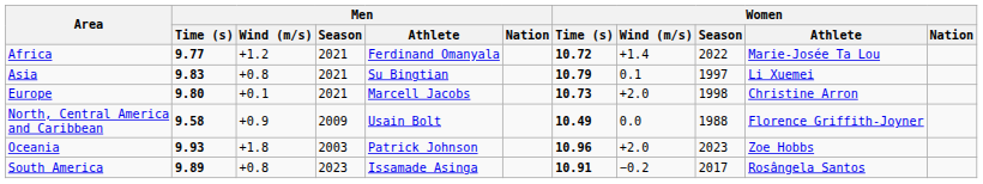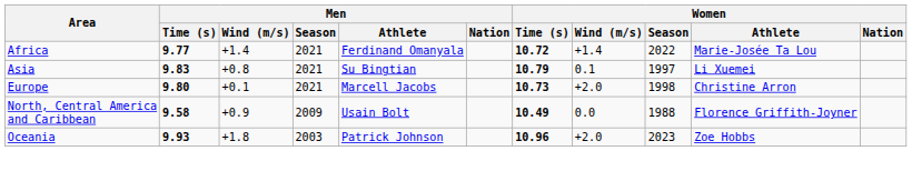 <table class="wikitable">
 <tr>
 <th rowspan=2>Area</th>
 <th colspan=5>Men</th>
 <th colspan=5>Women</th>
 </tr>
 <tr>
 <th>Time (s)</th>
 <th>Wind (m/s)</th>
 <th>Season</th>
 <th>Athlete</th>
 <th>Nation</th>
 <th>Time (s)</th>
 <th>Wind (m/s)</th>
 <th>Season</th>
 <th>Athlete</th>
 <th>Nation</th>
 </tr>
 <tr>
 <td><a href='#'>Africa</a> </td>
 <td><strong>9.77</strong></td>
-<td>+1.2</td>
+<td>+1.4</td>
 <td>2021</td>
 <td><a href='#'>Ferdinand Omanyala</a></td>
 <td></td>
 <td><strong>10.72</strong></td>
 <td>+1.4</td>
 <td>2022</td>
 <td><a href='#'>Marie-Josée Ta Lou</a></td>
 <td></td>
 </tr>
 <tr>
 <td><a href='#'>Asia</a> </td>
 <td><strong>9.83</strong></td>
 <td>+0.8</td>
 <td>2021</td>
 <td><a href='#'>Su Bingtian</a></td>
 <td></td>
 <td><strong>10.79</strong></td>
 <td>0.1</td>
 <td>1997</td>
 <td><a href='#'>Li Xuemei</a></td>
 <td></td>
 </tr>
 <tr>
 <td><a href='#'>Europe</a> </td>
 <td><strong>9.80</strong></td>
 <td>+0.1</td>
 <td>2021</td>
 <td><a href='#'>Marcell Jacobs</a></td>
 <td></td>
 <td><strong>10.73</strong></td>
 <td>+2.0</td>
 <td>1998</td>
 <td><a href='#'>Christine Arron</a></td>
 <td></td>
 </tr>
 <tr>
 <td><a href='#'>North, Central America<br> and Caribbean</a> </td>
 <td><strong>9.58</strong> </td>
 <td>+0.9</td>
 <td>2009</td>
 <td><a href='#'>Usain Bolt</a></td>
 <td></td>
 <td><strong>10.49</strong> </td>
 <td>0.0</td>
 <td>1988</td>
 <td><a href='#'>Florence Griffith-Joyner</a></td>
 <td></td>
 </tr>
 <tr>
 <td><a href='#'>Oceania</a> </td>
 <td><strong>9.93</strong></td>
 <td>+1.8</td>
 <td>2003</td>
 <td><a href='#'>Patrick Johnson</a></td>
 <td></td>
 <td><strong>10.96</strong></td>
 <td>+2.0</td>
 <td>2023</td>
 <td><a href='#'>Zoe Hobbs</a></td>
 <td></td>
 </tr>
-<tr>
-<td><a href='#'>South America</a> </td>
-<td><strong>9.89</strong></td>
-<td>+0.8</td>
-<td>2023</td>
-<td><a href='#'>Issamade Asinga</a></td>
-<td></td>
-<td><strong>10.91</strong></td>
-<td>−0.2</td>
-<td>2017</td>
-<td><a href='#'>Rosângela Santos</a></td>
-<td></td>
-</tr>
 </table>
